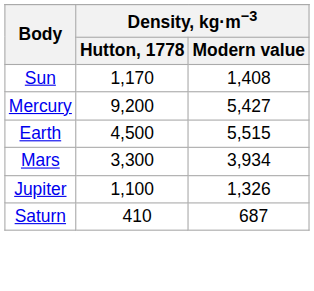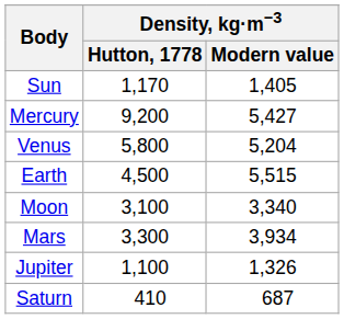 <table class="wikitable"  style="float:right; margin:0 0 1em 1em;">
 <tr>
 </tr>
 <tr>
 <th rowspan=2>Body</th>
 <th colspan=2>Density, kg·m<sup>−3</sup></th>
 </tr>
 <tr>
 <th>Hutton, 1778</th>
 <th>Modern value</th>
 </tr>
 <tr style="background:white; text-align:center;">
 <td><a href='#'>Sun</a></td>
 <td style="text-align: center;">1,170</td>
-<td style="text-align: center;">1,408</td>
+<td style="text-align: center;">1,405</td>
 </tr>
 <tr style="background: white;">
 <td style="text-align: center;"><a href='#'>Mercury</a></td>
 <td style="text-align: center;">9,200</td>
 <td style="text-align: center;">5,427</td>
 </tr>
 <tr style="background:white; text-align:center;">
+<td><a href='#'>Venus</a></td>
+<td style="text-align: center;">5,800</td>
+<td style="text-align: center;">5,204</td>
+</tr>
+<tr style="background:white; text-align:center;">
 <td><a href='#'>Earth</a></td>
 <td style="text-align: center;">4,500</td>
 <td style="text-align: center;">5,515</td>
+</tr>
+<tr style="background:white; text-align:center;">
+<td><a href='#'>Moon</a></td>
+<td style="text-align: center;">3,100</td>
+<td style="text-align: center;">3,340</td>
 </tr>
 <tr style="background:white; text-align:center;">
 <td><a href='#'>Mars</a></td>
 <td style="text-align: center;">3,300</td>
 <td style="text-align: center;">3,934</td>
 </tr>
 <tr style="background:white; text-align:center;">
 <td><a href='#'>Jupiter</a></td>
 <td style="text-align: center;">1,100</td>
 <td style="text-align: center;">1,326</td>
 </tr>
 <tr style="background:white; text-align:center;">
 <td><a href='#'>Saturn</a></td>
 <td style="text-align: center;">  410</td>
 <td style="text-align: center;">  687</td>
 </tr>
 </table>
